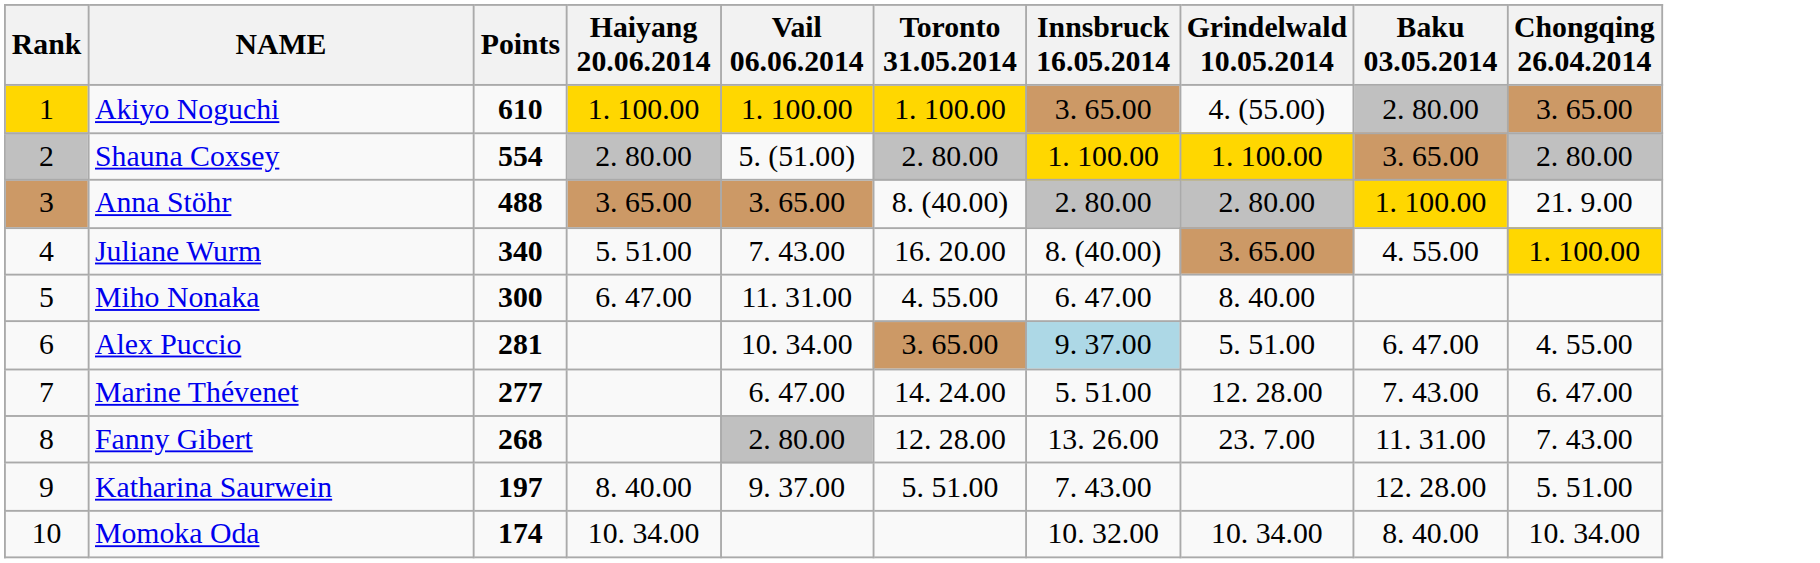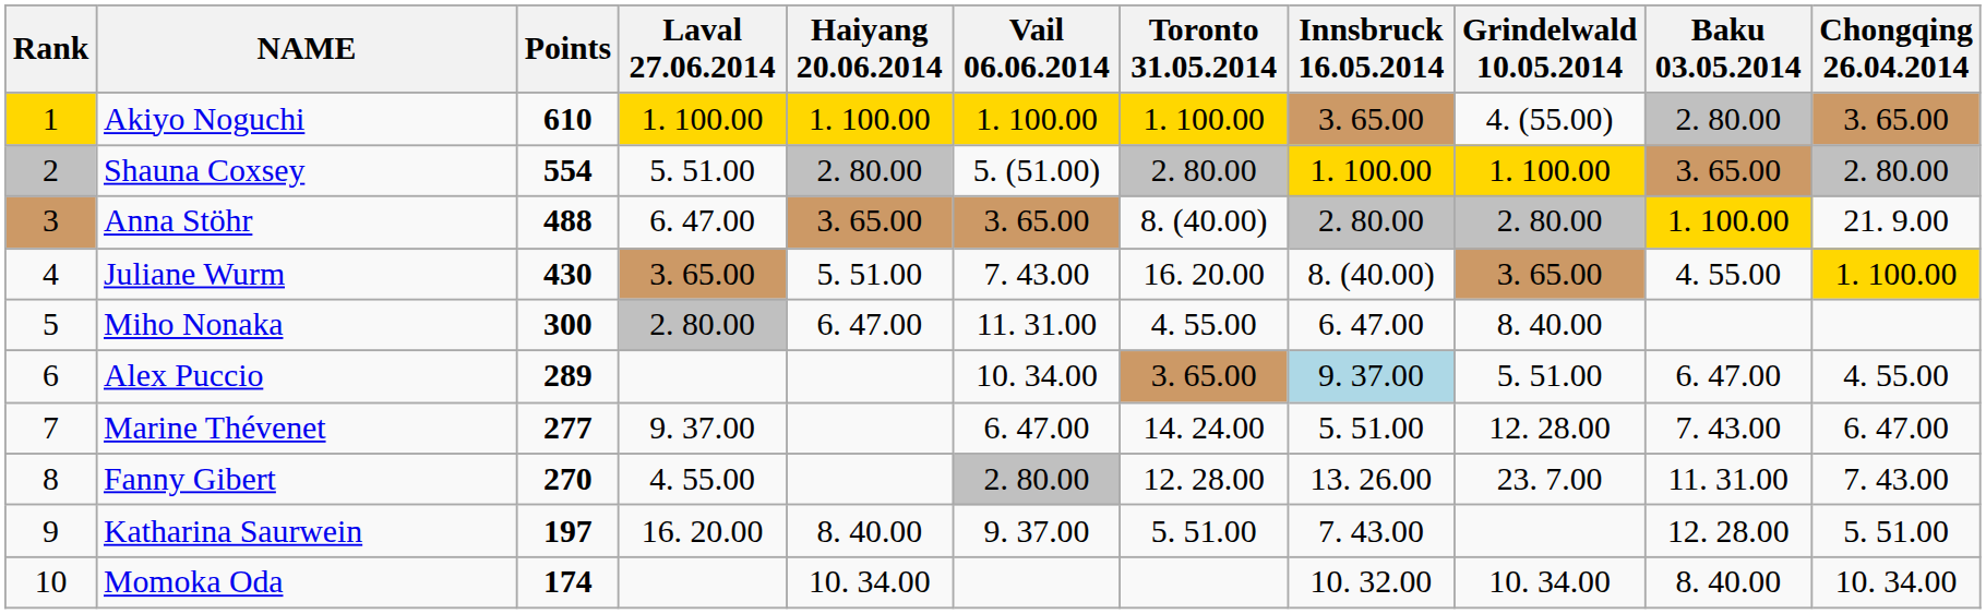 <table class="wikitable sortable" style="text-align: center;">
 <tr>
 <th>Rank</th>
 <th width = "200">NAME</th>
 <th>Points</th>
+<th width = "75" data-sort-type="number">Laval 27.06.2014</th>
 <th width = "75" data-sort-type="number">Haiyang 20.06.2014</th>
 <th width = "75" data-sort-type="number">Vail 06.06.2014</th>
 <th width = "75" data-sort-type="number">Toronto 31.05.2014</th>
 <th width = "75" data-sort-type="number">Innsbruck 16.05.2014</th>
 <th width = "75" data-sort-type="number">Grindelwald 10.05.2014</th>
 <th width = "75" data-sort-type="number">Baku 03.05.2014</th>
 <th width = "75" data-sort-type="number">Chongqing 26.04.2014</th>
 </tr>
 <tr>
 <td style="background: gold">1</td>
 <td align="left"> <a href='#'>Akiyo Noguchi</a></td>
 <td><strong>610</strong></td>
 <td style="background: gold">1. 100.00</td>
 <td style="background: gold">1. 100.00</td>
 <td style="background: gold">1. 100.00</td>
+<td style="background: gold">1. 100.00</td>
 <td style="background: #cc9966">3. 65.00</td>
 <td>4. (55.00)</td>
 <td style="background: silver">2. 80.00</td>
 <td style="background: #cc9966">3. 65.00</td>
 </tr>
 <tr>
 <td style="background: silver">2</td>
 <td align="left"> <a href='#'>Shauna Coxsey</a></td>
 <td><strong>554</strong></td>
+<td>5. 51.00</td>
 <td style="background: silver">2. 80.00</td>
 <td>5. (51.00)</td>
 <td style="background: silver">2. 80.00</td>
 <td style="background: gold">1. 100.00</td>
 <td style="background: gold">1. 100.00</td>
 <td style="background: #cc9966">3. 65.00</td>
 <td style="background: silver">2. 80.00</td>
 </tr>
 <tr>
 <td style="background: #cc9966">3</td>
 <td align="left"> <a href='#'>Anna Stöhr</a></td>
 <td><strong>488</strong></td>
+<td>6. 47.00</td>
 <td style="background: #cc9966">3. 65.00</td>
 <td style="background: #cc9966">3. 65.00</td>
 <td>8. (40.00)</td>
 <td style="background: silver">2. 80.00</td>
 <td style="background: silver">2. 80.00</td>
 <td style="background: gold">1. 100.00</td>
 <td>21. 9.00</td>
 </tr>
 <tr>
 <td>4</td>
 <td align="left"> <a href='#'>Juliane Wurm</a></td>
-<td><strong>340</strong></td>
+<td><strong>430</strong></td>
+<td style="background: #cc9966">3. 65.00</td>
 <td>5. 51.00</td>
 <td>7. 43.00</td>
 <td>16. 20.00</td>
 <td>8. (40.00)</td>
 <td style="background: #cc9966">3. 65.00</td>
 <td>4. 55.00</td>
 <td style="background: gold">1. 100.00</td>
 </tr>
 <tr>
 <td>5</td>
 <td align="left"> <a href='#'>Miho Nonaka</a></td>
 <td><strong>300</strong></td>
+<td style="background: silver">2. 80.00</td>
 <td>6. 47.00</td>
 <td>11. 31.00</td>
 <td>4. 55.00</td>
 <td>6. 47.00</td>
 <td>8. 40.00</td>
 <td></td>
 <td></td>
 </tr>
 <tr>
 <td>6</td>
 <td align="left"> <a href='#'>Alex Puccio</a></td>
-<td><strong>281</strong></td>
+<td><strong>289</strong></td>
+<td></td>
 <td></td>
 <td>10. 34.00</td>
 <td style="background: #cc9966">3. 65.00</td>
 <td style="background: lightblue;">9. 37.00</td>
 <td>5. 51.00</td>
 <td>6. 47.00</td>
 <td>4. 55.00</td>
 </tr>
 <tr>
 <td>7</td>
 <td align="left"> <a href='#'>Marine Thévenet</a></td>
 <td><strong>277</strong></td>
+<td>9. 37.00</td>
 <td></td>
 <td>6. 47.00</td>
 <td>14. 24.00</td>
 <td>5. 51.00</td>
 <td>12. 28.00</td>
 <td>7. 43.00</td>
 <td>6. 47.00</td>
 </tr>
 <tr>
 <td>8</td>
 <td align="left"> <a href='#'>Fanny Gibert</a></td>
-<td><strong>268</strong></td>
+<td><strong>270</strong></td>
+<td>4. 55.00</td>
 <td></td>
 <td style="background: silver">2. 80.00</td>
 <td>12. 28.00</td>
 <td>13. 26.00</td>
 <td>23. 7.00</td>
 <td>11. 31.00</td>
 <td>7. 43.00</td>
 </tr>
 <tr>
 <td>9</td>
 <td align="left"> <a href='#'>Katharina Saurwein</a></td>
 <td><strong>197</strong></td>
+<td>16. 20.00</td>
 <td>8. 40.00</td>
 <td>9. 37.00</td>
 <td>5. 51.00</td>
 <td>7. 43.00</td>
 <td></td>
 <td>12. 28.00</td>
 <td>5. 51.00</td>
 </tr>
 <tr>
 <td>10</td>
 <td align="left"> <a href='#'>Momoka Oda</a></td>
 <td><strong>174</strong></td>
+<td></td>
 <td>10. 34.00</td>
 <td></td>
 <td></td>
 <td>10. 32.00</td>
 <td>10. 34.00</td>
 <td>8. 40.00</td>
 <td>10. 34.00</td>
 </tr>
 </table>
